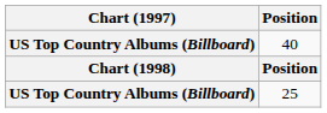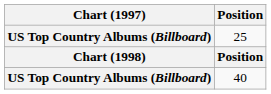 <table class="wikitable plainrowheaders" style="text-align:center">
 <tr>
 <th scope="col">Chart (1997)</th>
 <th scope="col">Position</th>
 </tr>
 <tr>
 <th scope="row">US Top Country Albums (<em>Billboard</em>)</th>
-<td>40</td>
+<td>25</td>
 </tr>
 <tr>
 <th scope="col">Chart (1998)</th>
 <th scope="col">Position</th>
 </tr>
 <tr>
 <th scope="row">US Top Country Albums (<em>Billboard</em>)</th>
-<td>25</td>
+<td>40</td>
 </tr>
 </table>
